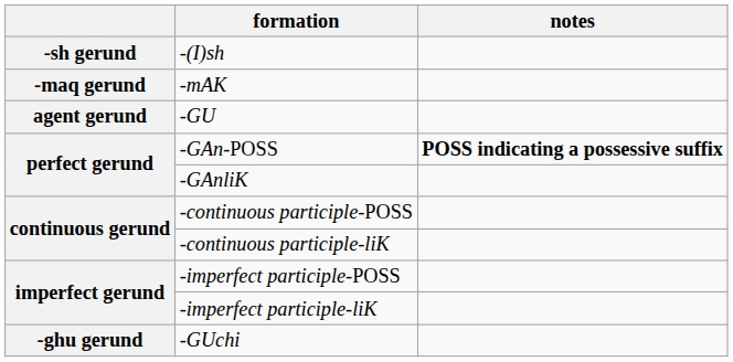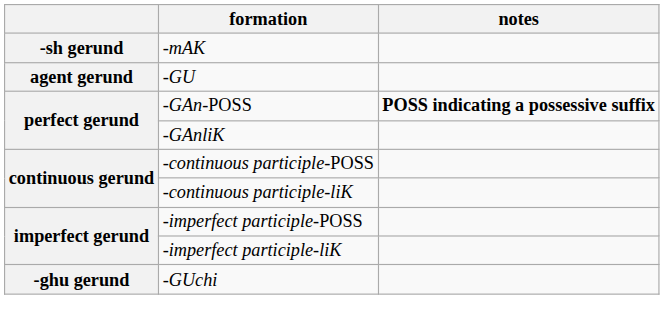 <table class="wikitable">
 <tr>
 <th></th>
 <th>formation</th>
 <th>notes</th>
 </tr>
 <tr>
 <th>-sh gerund</th>
-<td><em>-(I)sh</em></td>
-<td></td>
-</tr>
-<tr>
-<th>-maq gerund</th>
 <td><em>-mAK</em></td>
 <td></td>
 </tr>
 <tr>
 <th>agent gerund</th>
 <td><em>-GU</em></td>
 <td></td>
 </tr>
 <tr>
 <th rowspan="2">perfect gerund</th>
 <td><em>-GAn</em>-POSS</td>
 <td><strong>POSS indicating a possessive suffix</strong></td>
 </tr>
 <tr>
 <td><em>-GAnliK</em></td>
 <td></td>
 </tr>
 <tr>
 <th rowspan="2">continuous gerund</th>
 <td><em>-continuous participle</em>-POSS</td>
 <td></td>
 </tr>
 <tr>
 <td><em>-continuous participle-liK</em></td>
 <td></td>
 </tr>
 <tr>
 <th rowspan="2">imperfect gerund</th>
 <td><em>-imperfect participle</em>-POSS</td>
 <td></td>
 </tr>
 <tr>
 <td><em>-imperfect participle-liK</em></td>
 <td></td>
 </tr>
 <tr>
 <th>-ghu gerund</th>
 <td><em>-GUchi</em></td>
 <td></td>
 </tr>
 </table>
